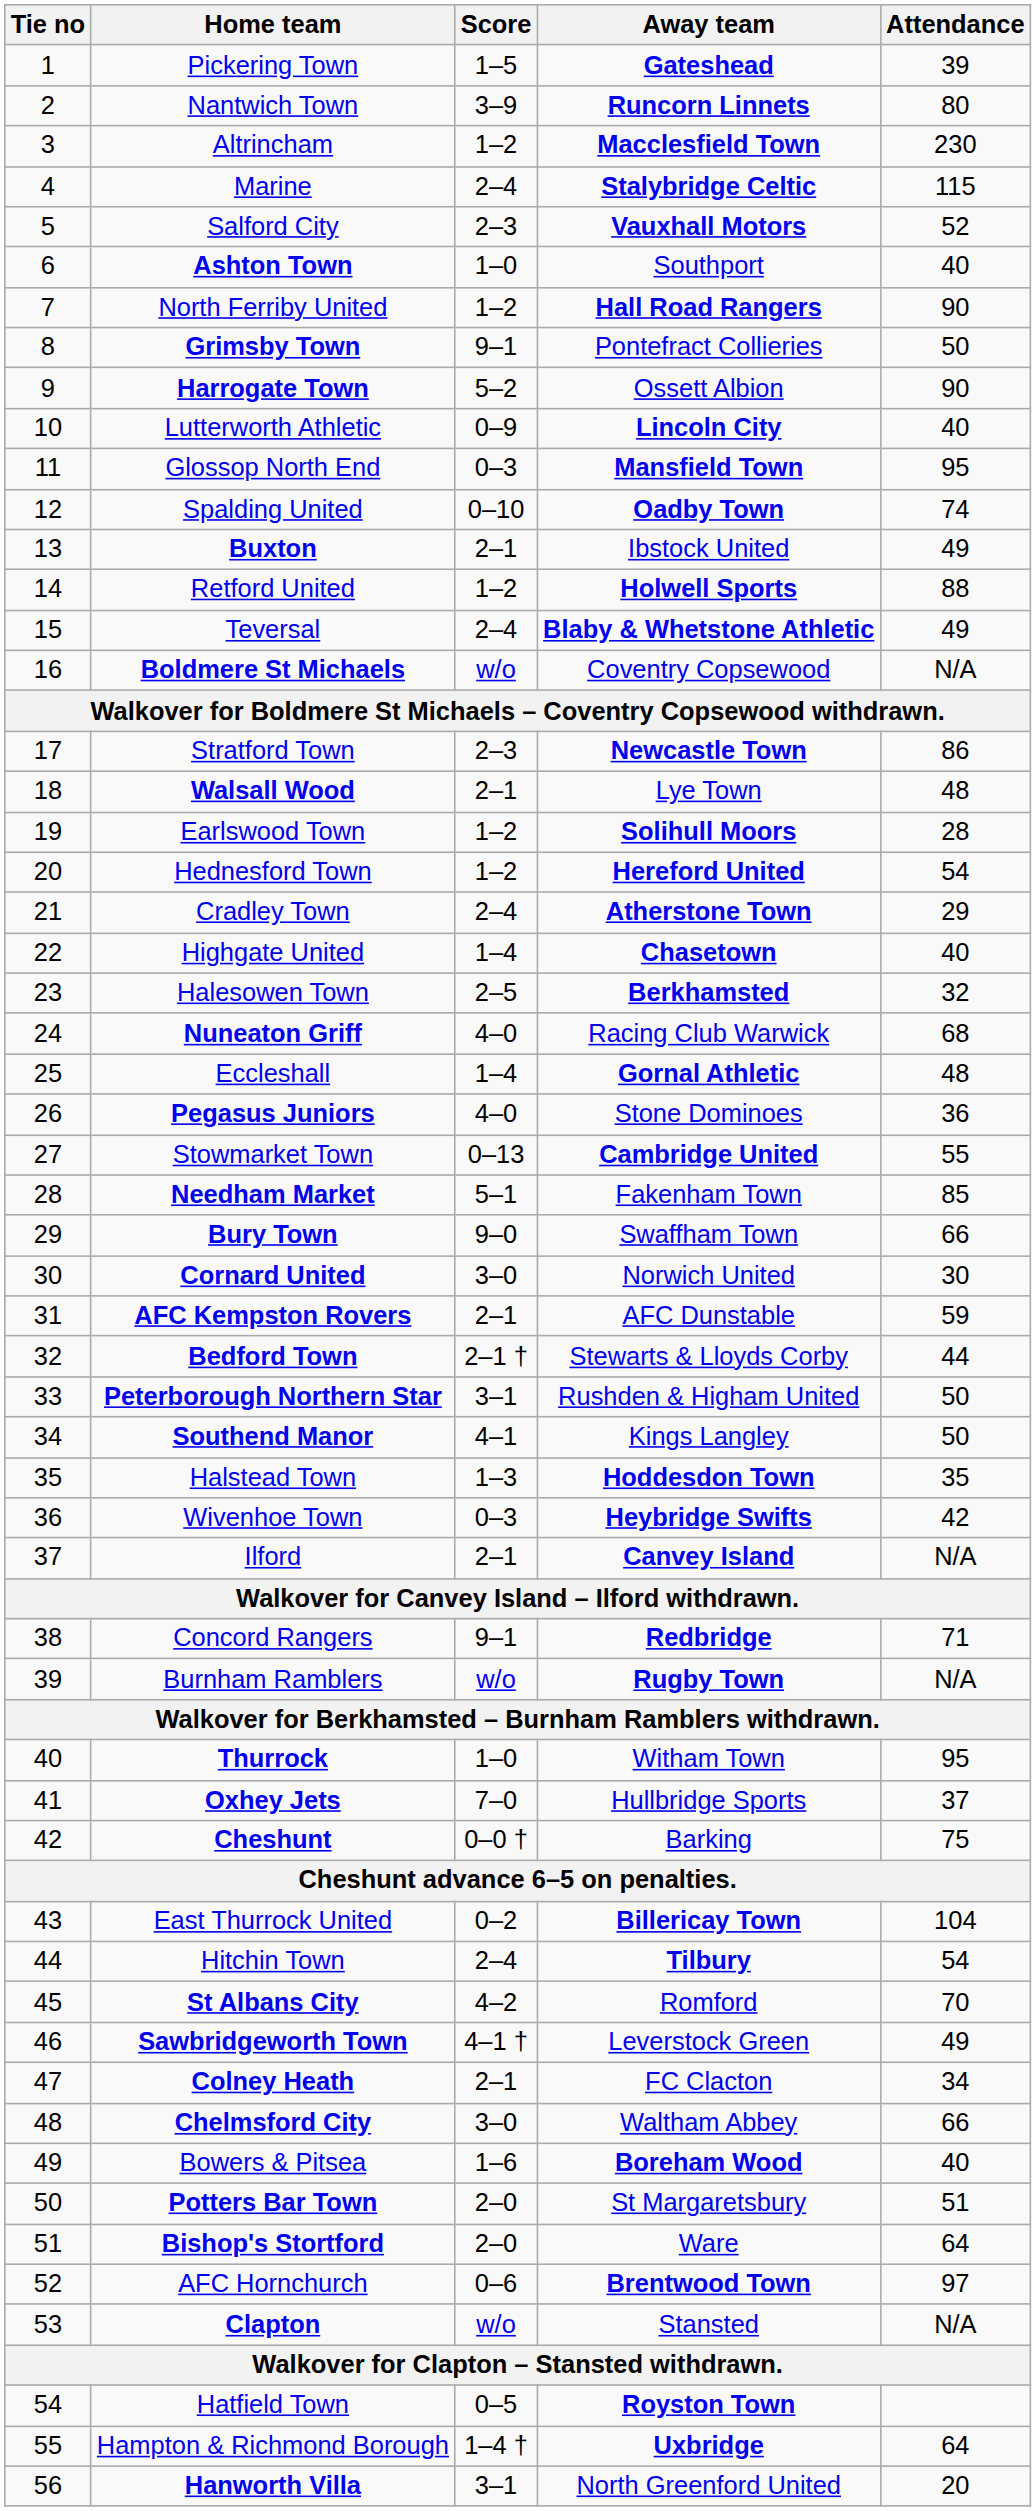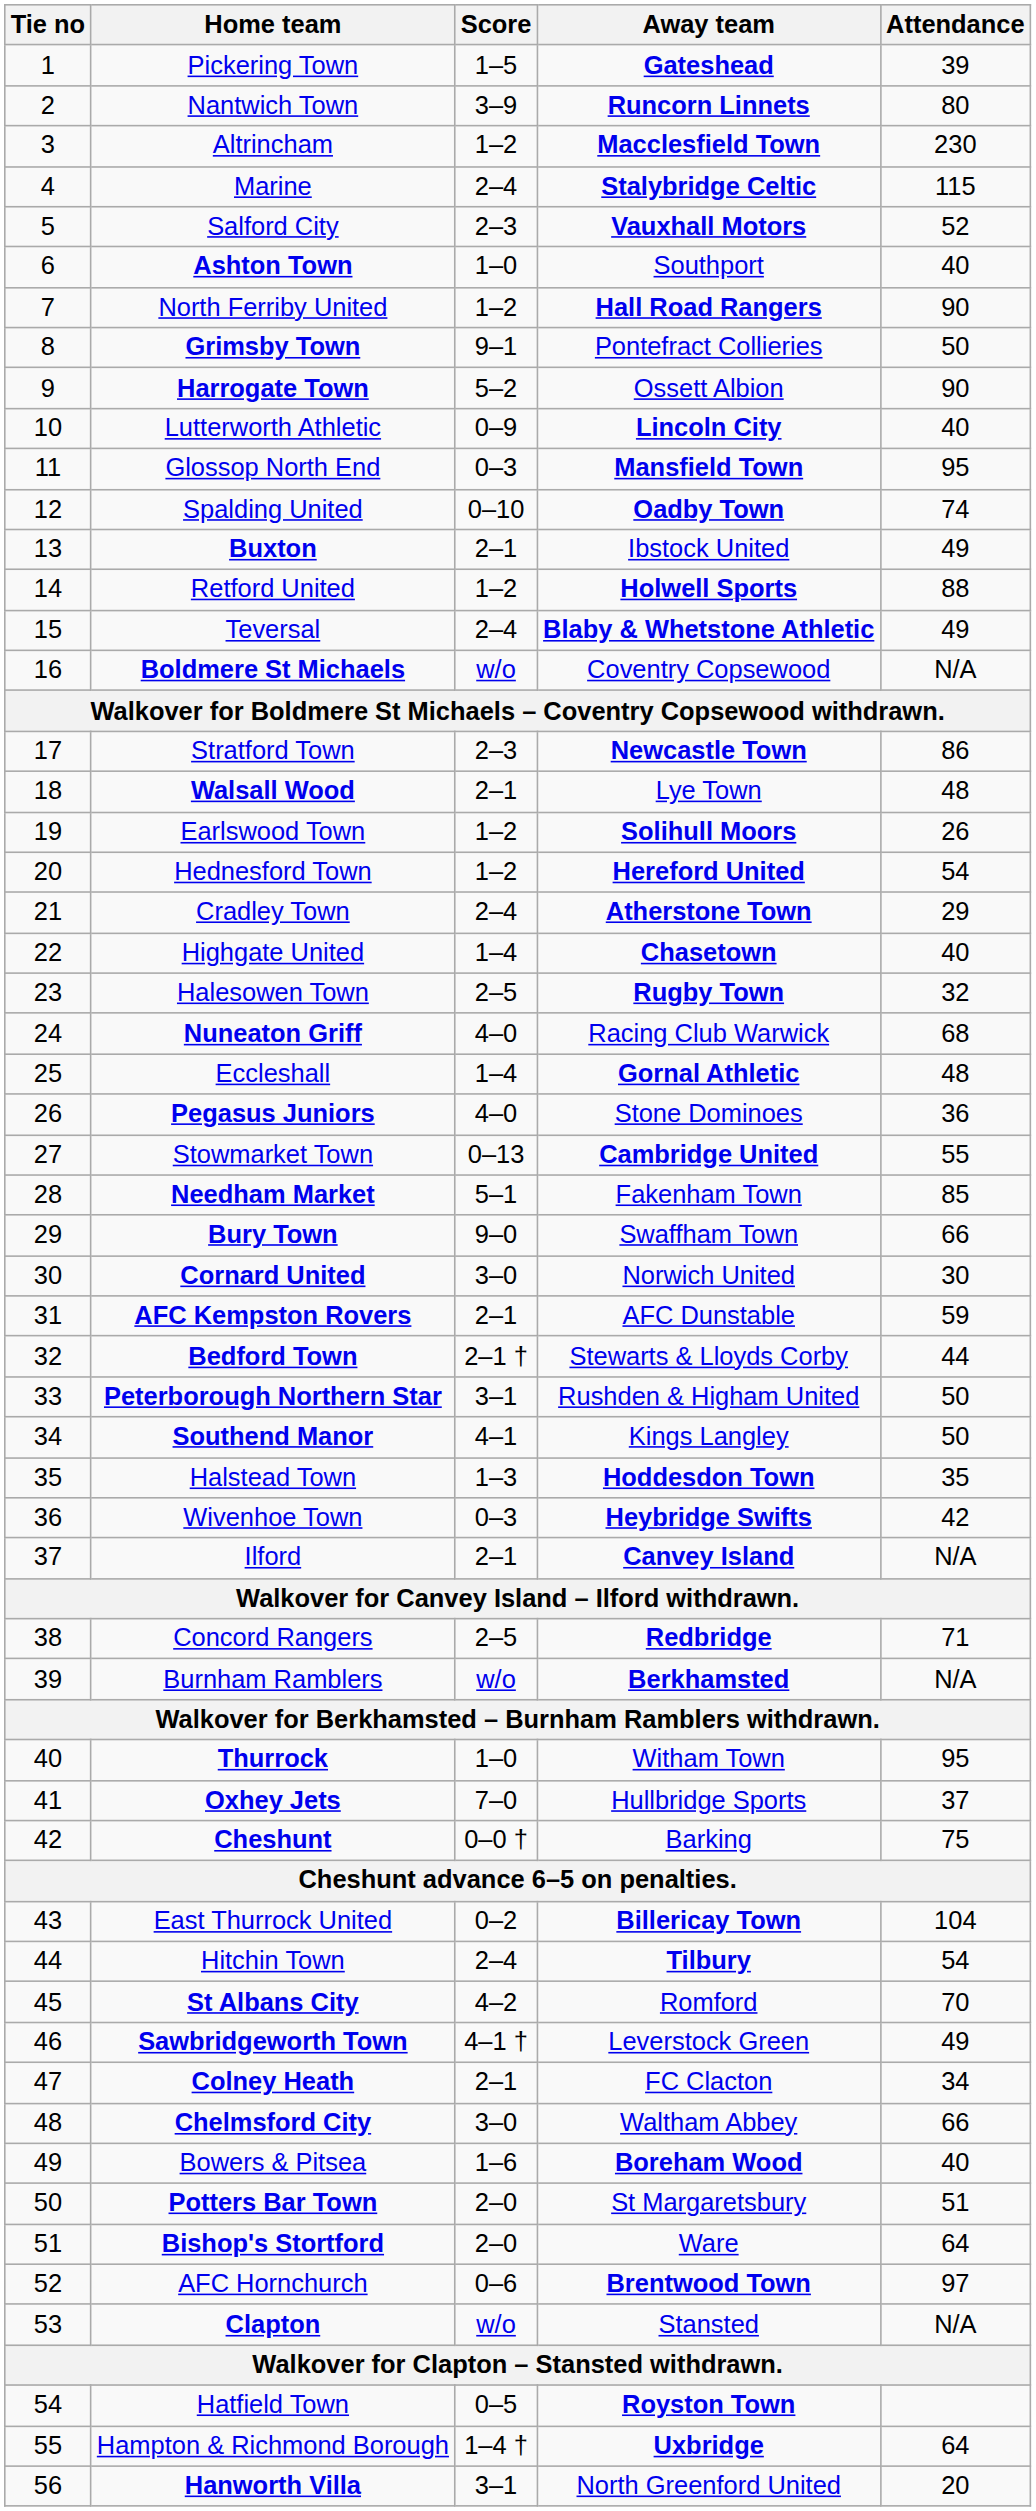 <table class="wikitable" style="text-align:center">
 <tr>
 <th>Tie no</th>
 <th>Home team</th>
 <th>Score</th>
 <th>Away team</th>
 <th>Attendance</th>
 </tr>
 <tr>
 <td>1</td>
 <td><a href='#'>Pickering Town</a></td>
 <td>1–5</td>
 <td><strong><a href='#'>Gateshead</a></strong></td>
 <td>39</td>
 </tr>
 <tr>
 <td>2</td>
 <td><a href='#'>Nantwich Town</a></td>
 <td>3–9</td>
 <td><strong><a href='#'>Runcorn Linnets</a></strong></td>
 <td>80</td>
 </tr>
 <tr>
 <td>3</td>
 <td><a href='#'>Altrincham</a></td>
 <td>1–2</td>
 <td><strong><a href='#'>Macclesfield Town</a></strong></td>
 <td>230</td>
 </tr>
 <tr>
 <td>4</td>
 <td><a href='#'>Marine</a></td>
 <td>2–4</td>
 <td><strong><a href='#'>Stalybridge Celtic</a></strong></td>
 <td>115</td>
 </tr>
 <tr>
 <td>5</td>
 <td><a href='#'>Salford City</a></td>
 <td>2–3</td>
 <td><strong><a href='#'>Vauxhall Motors</a></strong></td>
 <td>52</td>
 </tr>
 <tr>
 <td>6</td>
 <td><strong><a href='#'>Ashton Town</a></strong></td>
 <td>1–0</td>
 <td><a href='#'>Southport</a></td>
 <td>40</td>
 </tr>
 <tr>
 <td>7</td>
 <td><a href='#'>North Ferriby United</a></td>
 <td>1–2</td>
 <td><strong><a href='#'>Hall Road Rangers</a></strong></td>
 <td>90</td>
 </tr>
 <tr>
 <td>8</td>
 <td><strong><a href='#'>Grimsby Town</a></strong></td>
 <td>9–1</td>
 <td><a href='#'>Pontefract Collieries</a></td>
 <td>50</td>
 </tr>
 <tr>
 <td>9</td>
 <td><strong><a href='#'>Harrogate Town</a></strong></td>
 <td>5–2</td>
 <td><a href='#'>Ossett Albion</a></td>
 <td>90</td>
 </tr>
 <tr>
 <td>10</td>
 <td><a href='#'>Lutterworth Athletic</a></td>
 <td>0–9</td>
 <td><strong><a href='#'>Lincoln City</a></strong></td>
 <td>40</td>
 </tr>
 <tr>
 <td>11</td>
 <td><a href='#'>Glossop North End</a></td>
 <td>0–3</td>
 <td><strong><a href='#'>Mansfield Town</a></strong></td>
 <td>95</td>
 </tr>
 <tr>
 <td>12</td>
 <td><a href='#'>Spalding United</a></td>
 <td>0–10</td>
 <td><strong><a href='#'>Oadby Town</a></strong></td>
 <td>74</td>
 </tr>
 <tr>
 <td>13</td>
 <td><strong><a href='#'>Buxton</a></strong></td>
 <td>2–1</td>
 <td><a href='#'>Ibstock United</a></td>
 <td>49</td>
 </tr>
 <tr>
 <td>14</td>
 <td><a href='#'>Retford United</a></td>
 <td>1–2</td>
 <td><strong><a href='#'>Holwell Sports</a></strong></td>
 <td>88</td>
 </tr>
 <tr>
 <td>15</td>
 <td><a href='#'>Teversal</a></td>
 <td>2–4</td>
 <td><strong><a href='#'>Blaby & Whetstone Athletic</a></strong></td>
 <td>49</td>
 </tr>
 <tr>
 <td>16</td>
 <td><strong><a href='#'>Boldmere St Michaels</a></strong></td>
 <td><a href='#'>w/o</a></td>
 <td><a href='#'>Coventry Copsewood</a></td>
 <td>N/A</td>
 </tr>
 <tr>
 <th colspan="5">Walkover for Boldmere St Michaels – Coventry Copsewood withdrawn.</th>
 </tr>
 <tr>
 <td>17</td>
 <td><a href='#'>Stratford Town</a></td>
 <td>2–3</td>
 <td><strong><a href='#'>Newcastle Town</a></strong></td>
 <td>86</td>
 </tr>
 <tr>
 <td>18</td>
 <td><strong><a href='#'>Walsall Wood</a></strong></td>
 <td>2–1</td>
 <td><a href='#'>Lye Town</a></td>
 <td>48</td>
 </tr>
 <tr>
 <td>19</td>
 <td><a href='#'>Earlswood Town</a></td>
 <td>1–2</td>
 <td><strong><a href='#'>Solihull Moors</a></strong></td>
-<td>28</td>
+<td>26</td>
 </tr>
 <tr>
 <td>20</td>
 <td><a href='#'>Hednesford Town</a></td>
 <td>1–2</td>
 <td><strong><a href='#'>Hereford United</a></strong></td>
 <td>54</td>
 </tr>
 <tr>
 <td>21</td>
 <td><a href='#'>Cradley Town</a></td>
 <td>2–4</td>
 <td><strong><a href='#'>Atherstone Town</a></strong></td>
 <td>29</td>
 </tr>
 <tr>
 <td>22</td>
 <td><a href='#'>Highgate United</a></td>
 <td>1–4</td>
 <td><strong><a href='#'>Chasetown</a></strong></td>
 <td>40</td>
 </tr>
 <tr>
 <td>23</td>
 <td><a href='#'>Halesowen Town</a></td>
 <td>2–5</td>
-<td><strong><a href='#'>Berkhamsted</a></strong></td>
+<td><strong><a href='#'>Rugby Town</a></strong></td>
 <td>32</td>
 </tr>
 <tr>
 <td>24</td>
 <td><strong><a href='#'>Nuneaton Griff</a></strong></td>
 <td>4–0</td>
 <td><a href='#'>Racing Club Warwick</a></td>
 <td>68</td>
 </tr>
 <tr>
 <td>25</td>
 <td><a href='#'>Eccleshall</a></td>
 <td>1–4</td>
 <td><strong><a href='#'>Gornal Athletic</a></strong></td>
 <td>48</td>
 </tr>
 <tr>
 <td>26</td>
 <td><strong><a href='#'>Pegasus Juniors</a></strong></td>
 <td>4–0</td>
 <td><a href='#'>Stone Dominoes</a></td>
 <td>36</td>
 </tr>
 <tr>
 <td>27</td>
 <td><a href='#'>Stowmarket Town</a></td>
 <td>0–13</td>
 <td><strong><a href='#'>Cambridge United</a></strong></td>
 <td>55</td>
 </tr>
 <tr>
 <td>28</td>
 <td><strong><a href='#'>Needham Market</a></strong></td>
 <td>5–1</td>
 <td><a href='#'>Fakenham Town</a></td>
 <td>85</td>
 </tr>
 <tr>
 <td>29</td>
 <td><strong><a href='#'>Bury Town</a></strong></td>
 <td>9–0</td>
 <td><a href='#'>Swaffham Town</a></td>
 <td>66</td>
 </tr>
 <tr>
 <td>30</td>
 <td><strong><a href='#'>Cornard United</a></strong></td>
 <td>3–0</td>
 <td><a href='#'>Norwich United</a></td>
 <td>30</td>
 </tr>
 <tr>
 <td>31</td>
 <td><strong><a href='#'>AFC Kempston Rovers</a></strong></td>
 <td>2–1</td>
 <td><a href='#'>AFC Dunstable</a></td>
 <td>59</td>
 </tr>
 <tr>
 <td>32</td>
 <td><strong><a href='#'>Bedford Town</a></strong></td>
 <td>2–1 †</td>
 <td><a href='#'>Stewarts & Lloyds Corby</a></td>
 <td>44</td>
 </tr>
 <tr>
 <td>33</td>
 <td><strong><a href='#'>Peterborough Northern Star</a></strong></td>
 <td>3–1</td>
 <td><a href='#'>Rushden & Higham United</a></td>
 <td>50</td>
 </tr>
 <tr>
 <td>34</td>
 <td><strong><a href='#'>Southend Manor</a></strong></td>
 <td>4–1</td>
 <td><a href='#'>Kings Langley</a></td>
 <td>50</td>
 </tr>
 <tr>
 <td>35</td>
 <td><a href='#'>Halstead Town</a></td>
 <td>1–3</td>
 <td><strong><a href='#'>Hoddesdon Town</a></strong></td>
 <td>35</td>
 </tr>
 <tr>
 <td>36</td>
 <td><a href='#'>Wivenhoe Town</a></td>
 <td>0–3</td>
 <td><strong><a href='#'>Heybridge Swifts</a></strong></td>
 <td>42</td>
 </tr>
 <tr>
 <td>37</td>
 <td><a href='#'>Ilford</a></td>
 <td>2–1</td>
 <td><strong><a href='#'>Canvey Island</a></strong></td>
 <td>N/A</td>
 </tr>
 <tr>
 <th colspan="5">Walkover for Canvey Island – Ilford withdrawn.</th>
 </tr>
 <tr>
 <td>38</td>
 <td><a href='#'>Concord Rangers</a></td>
-<td>9–1</td>
+<td>2–5</td>
 <td><strong><a href='#'>Redbridge</a></strong></td>
 <td>71</td>
 </tr>
 <tr>
 <td>39</td>
 <td><a href='#'>Burnham Ramblers</a></td>
 <td><a href='#'>w/o</a></td>
-<td><strong><a href='#'>Rugby Town</a></strong></td>
+<td><strong><a href='#'>Berkhamsted</a></strong></td>
 <td>N/A</td>
 </tr>
 <tr>
 <th colspan="5">Walkover for Berkhamsted – Burnham Ramblers withdrawn.</th>
 </tr>
 <tr>
 <td>40</td>
 <td><strong><a href='#'>Thurrock</a></strong></td>
 <td>1–0</td>
 <td><a href='#'>Witham Town</a></td>
 <td>95</td>
 </tr>
 <tr>
 <td>41</td>
 <td><strong><a href='#'>Oxhey Jets</a></strong></td>
 <td>7–0</td>
 <td><a href='#'>Hullbridge Sports</a></td>
 <td>37</td>
 </tr>
 <tr>
 <td>42</td>
 <td><strong><a href='#'>Cheshunt</a></strong></td>
 <td>0–0 †</td>
 <td><a href='#'>Barking</a></td>
 <td>75</td>
 </tr>
 <tr>
 <th colspan="5">Cheshunt advance 6–5 on penalties.</th>
 </tr>
 <tr>
 <td>43</td>
 <td><a href='#'>East Thurrock United</a></td>
 <td>0–2</td>
 <td><strong><a href='#'>Billericay Town</a></strong></td>
 <td>104</td>
 </tr>
 <tr>
 <td>44</td>
 <td><a href='#'>Hitchin Town</a></td>
 <td>2–4</td>
 <td><strong><a href='#'>Tilbury</a></strong></td>
 <td>54</td>
 </tr>
 <tr>
 <td>45</td>
 <td><strong><a href='#'>St Albans City</a></strong></td>
 <td>4–2</td>
 <td><a href='#'>Romford</a></td>
 <td>70</td>
 </tr>
 <tr>
 <td>46</td>
 <td><strong><a href='#'>Sawbridgeworth Town</a></strong></td>
 <td>4–1 †</td>
 <td><a href='#'>Leverstock Green</a></td>
 <td>49</td>
 </tr>
 <tr>
 <td>47</td>
 <td><strong><a href='#'>Colney Heath</a></strong></td>
 <td>2–1</td>
 <td><a href='#'>FC Clacton</a></td>
 <td>34</td>
 </tr>
 <tr>
 <td>48</td>
 <td><strong><a href='#'>Chelmsford City</a></strong></td>
 <td>3–0</td>
 <td><a href='#'>Waltham Abbey</a></td>
 <td>66</td>
 </tr>
 <tr>
 <td>49</td>
 <td><a href='#'>Bowers & Pitsea</a></td>
 <td>1–6</td>
 <td><strong><a href='#'>Boreham Wood</a></strong></td>
 <td>40</td>
 </tr>
 <tr>
 <td>50</td>
 <td><strong><a href='#'>Potters Bar Town</a></strong></td>
 <td>2–0</td>
 <td><a href='#'>St Margaretsbury</a></td>
 <td>51</td>
 </tr>
 <tr>
 <td>51</td>
 <td><strong><a href='#'>Bishop's Stortford</a></strong></td>
 <td>2–0</td>
 <td><a href='#'>Ware</a></td>
 <td>64</td>
 </tr>
 <tr>
 <td>52</td>
 <td><a href='#'>AFC Hornchurch</a></td>
 <td>0–6</td>
 <td><strong><a href='#'>Brentwood Town</a></strong></td>
 <td>97</td>
 </tr>
 <tr>
 <td>53</td>
 <td><strong><a href='#'>Clapton</a></strong></td>
 <td><a href='#'>w/o</a></td>
 <td><a href='#'>Stansted</a></td>
 <td>N/A</td>
 </tr>
 <tr>
 <th colspan="5">Walkover for Clapton – Stansted withdrawn.</th>
 </tr>
 <tr>
 <td>54</td>
 <td><a href='#'>Hatfield Town</a></td>
 <td>0–5</td>
 <td><strong><a href='#'>Royston Town</a></strong></td>
 <td></td>
 </tr>
 <tr>
 <td>55</td>
 <td><a href='#'>Hampton & Richmond Borough</a></td>
 <td>1–4 †</td>
 <td><strong><a href='#'>Uxbridge</a></strong></td>
 <td>64</td>
 </tr>
 <tr>
 <td>56</td>
 <td><strong><a href='#'>Hanworth Villa</a></strong></td>
 <td>3–1</td>
 <td><a href='#'>North Greenford United</a></td>
 <td>20</td>
 </tr>
 </table>
